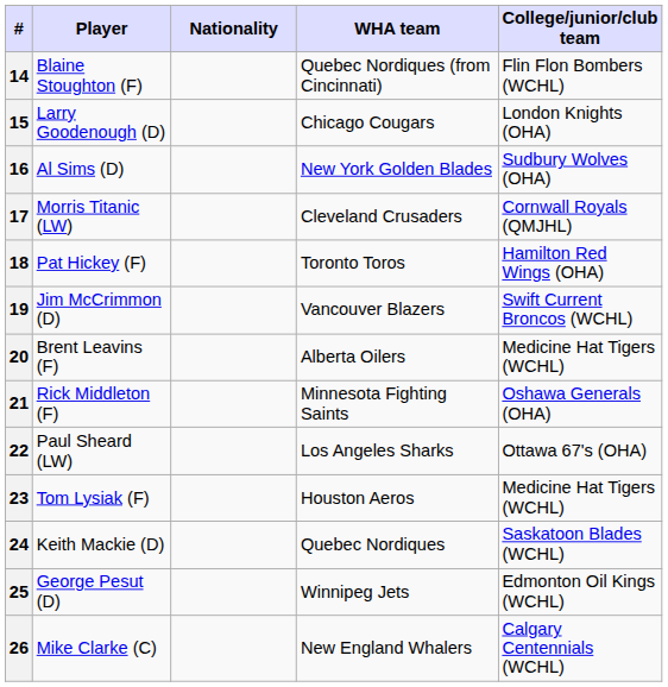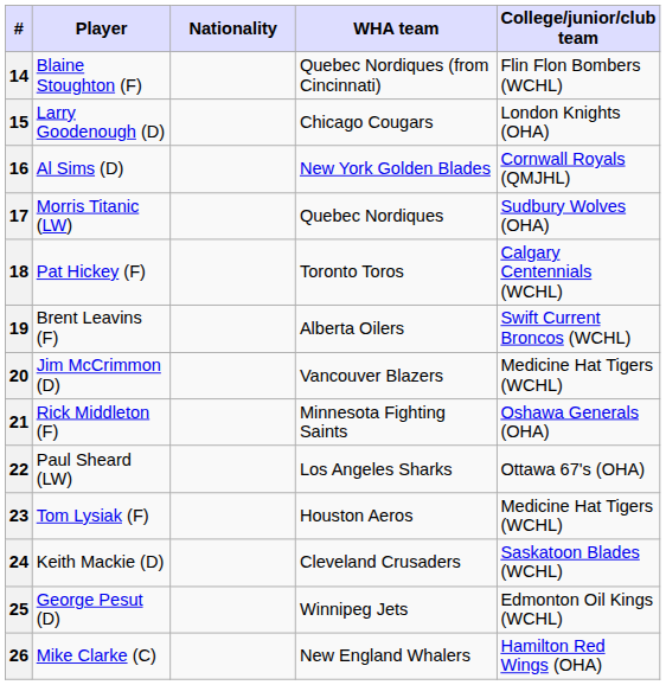 <table class="wikitable">
 <tr>
 <th style="background:#ddf; width:2.75%;">#</th>
 <th style="background:#ddf; width:22.0%;">Player</th>
 <th style="background:#ddf; width:20.0%;">Nationality</th>
 <th style="background:#ddf; width:34.0%;">WHA team</th>
 <th style="background:#ddf; width:100.0%;">College/junior/club team</th>
 </tr>
 <tr>
 <th>14</th>
 <td><a href='#'>Blaine Stoughton</a> (F)</td>
 <td></td>
 <td>Quebec Nordiques (from Cincinnati)</td>
 <td>Flin Flon Bombers (WCHL)</td>
 </tr>
 <tr>
 <th>15</th>
 <td><a href='#'>Larry Goodenough</a> (D)</td>
 <td></td>
 <td>Chicago Cougars</td>
 <td>London Knights (OHA)</td>
 </tr>
 <tr>
 <th>16</th>
 <td><a href='#'>Al Sims</a> (D)</td>
 <td></td>
 <td><a href='#'>New York Golden Blades</a></td>
-<td><a href='#'>Sudbury Wolves</a> (OHA)</td>
+<td><a href='#'>Cornwall Royals</a> (QMJHL)</td>
 </tr>
 <tr>
 <th>17</th>
 <td><a href='#'>Morris Titanic</a> (<a href='#'>LW</a>)</td>
 <td></td>
-<td>Cleveland Crusaders</td>
-<td><a href='#'>Cornwall Royals</a> (QMJHL)</td>
+<td>Quebec Nordiques</td>
+<td><a href='#'>Sudbury Wolves</a> (OHA)</td>
 </tr>
 <tr>
 <th>18</th>
 <td><a href='#'>Pat Hickey</a> (F)</td>
 <td></td>
 <td>Toronto Toros</td>
-<td><a href='#'>Hamilton Red Wings</a> (OHA)</td>
+<td><a href='#'>Calgary Centennials</a> (WCHL)</td>
 </tr>
 <tr>
 <th>19</th>
-<td><a href='#'>Jim McCrimmon</a> (D)</td>
+<td>Brent Leavins (F)</td>
 <td></td>
-<td>Vancouver Blazers</td>
+<td>Alberta Oilers</td>
 <td><a href='#'>Swift Current Broncos</a> (WCHL)</td>
 </tr>
 <tr>
 <th>20</th>
-<td>Brent Leavins (F)</td>
+<td><a href='#'>Jim McCrimmon</a> (D)</td>
 <td></td>
-<td>Alberta Oilers</td>
+<td>Vancouver Blazers</td>
 <td>Medicine Hat Tigers (WCHL)</td>
 </tr>
 <tr>
 <th>21</th>
 <td><a href='#'>Rick Middleton</a> (F)</td>
 <td></td>
 <td>Minnesota Fighting Saints</td>
 <td><a href='#'>Oshawa Generals</a> (OHA)</td>
 </tr>
 <tr>
 <th>22</th>
 <td>Paul Sheard (LW)</td>
 <td></td>
 <td>Los Angeles Sharks</td>
 <td>Ottawa 67's (OHA)</td>
 </tr>
 <tr>
 <th>23</th>
 <td><a href='#'>Tom Lysiak</a> (F)</td>
 <td></td>
 <td>Houston Aeros</td>
 <td>Medicine Hat Tigers (WCHL)</td>
 </tr>
 <tr>
 <th>24</th>
 <td>Keith Mackie (D)</td>
 <td></td>
-<td>Quebec Nordiques</td>
+<td>Cleveland Crusaders</td>
 <td><a href='#'>Saskatoon Blades</a> (WCHL)</td>
 </tr>
 <tr>
 <th>25</th>
 <td><a href='#'>George Pesut</a> (D)</td>
 <td></td>
 <td>Winnipeg Jets</td>
 <td>Edmonton Oil Kings (WCHL)</td>
 </tr>
 <tr>
 <th>26</th>
 <td><a href='#'>Mike Clarke</a> (C)</td>
 <td></td>
 <td>New England Whalers</td>
-<td><a href='#'>Calgary Centennials</a> (WCHL)</td>
+<td><a href='#'>Hamilton Red Wings</a> (OHA)</td>
 </tr>
 </table>
